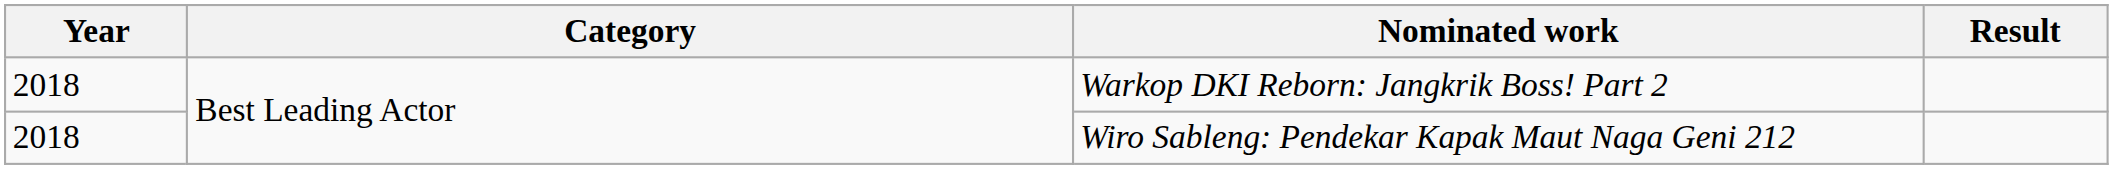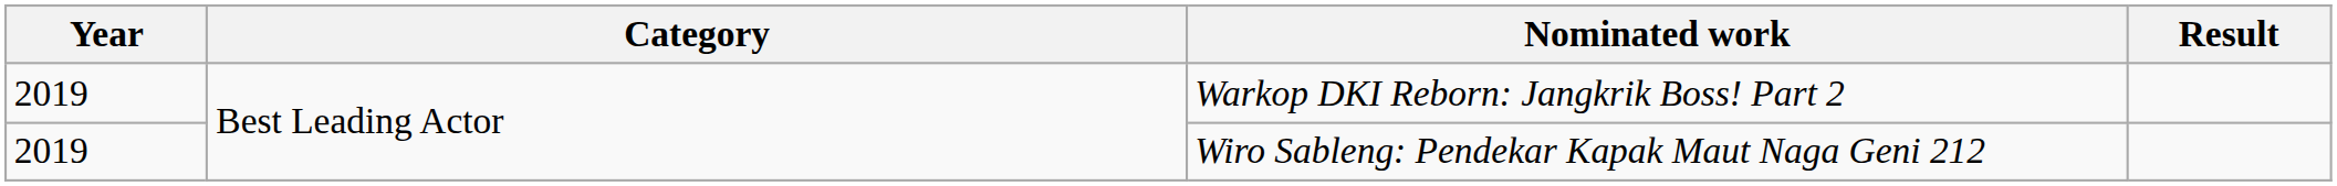 <table class="wikitable">
 <tr>
 <th scope="col" style="width:5em;">Year</th>
 <th scope="col" style="width:26em;">Category</th>
 <th scope="col" style="width:25em;">Nominated work</th>
 <th scope="col" style="width:5em;">Result</th>
 </tr>
 <tr>
-<td>2018</td>
+<td>2019</td>
 <td rowspan= "2">Best Leading Actor</td>
 <td><em>Warkop DKI Reborn: Jangkrik Boss! Part 2</em></td>
 <td></td>
 </tr>
 <tr>
-<td>2018</td>
+<td>2019</td>
 <td><em>Wiro Sableng: Pendekar Kapak Maut Naga Geni 212</em></td>
 <td></td>
 </tr>
 </table>
